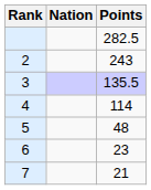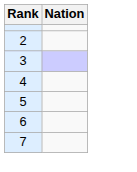 <table class="wikitable sortable" style="text-align:center">
 <tr>
 <th>Rank</th>
 <th>Nation</th>
-<th>Points</th>
 </tr>
 <tr>
 <td bgcolor = DDEEFF></td>
 <td align=left></td>
-<td>282.5</td>
 </tr>
 <tr>
 <td bgcolor = DDEEFF>2</td>
 <td align=left></td>
-<td>243</td>
 </tr>
 <tr style="background-color:#ccccff">
 <td bgcolor = DDEEFF>3</td>
 <td align=left></td>
-<td>135.5</td>
 </tr>
 <tr>
 <td bgcolor = DDEEFF>4</td>
 <td align=left></td>
-<td>114</td>
 </tr>
 <tr>
 <td bgcolor = DDEEFF>5</td>
 <td align=left></td>
-<td>48</td>
 </tr>
 <tr>
 <td bgcolor = DDEEFF>6</td>
 <td align=left></td>
-<td>23</td>
 </tr>
 <tr>
 <td bgcolor = DDEEFF>7</td>
 <td align=left></td>
-<td>21</td>
 </tr>
 </table>
